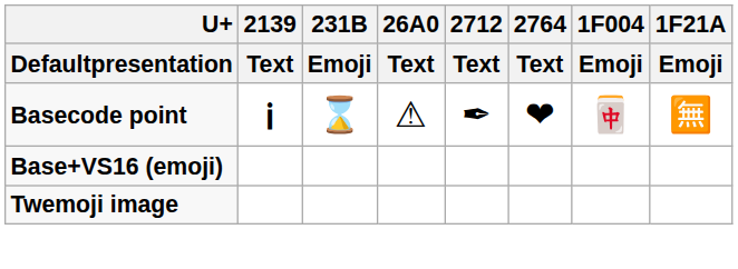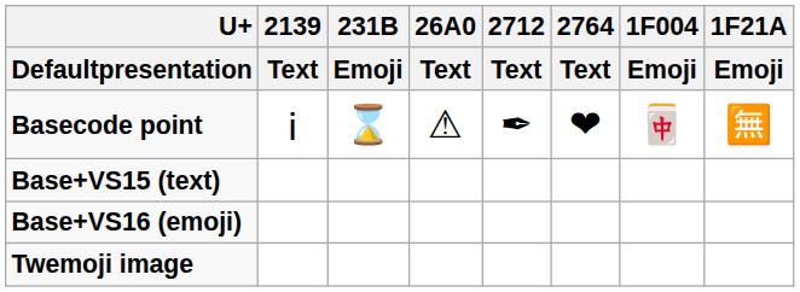 <table class="wikitable nounderlines" style="border-collapse:collapse;background:#FFFFFF;font-size:150%;text-align:center">
 <tr style="background:#F8F8F8;font-size: 67%">
 <th scope="col" style="text-align:right">U+</th>
 <th>2139</th>
 <th>231B</th>
 <th>26A0</th>
 <th>2712</th>
 <th>2764</th>
 <th>1F004</th>
 <th>1F21A</th>
 </tr>
 <tr style="background:#F8F8F8;font-size: 67%">
 <th scope="col" style="text-align:left">Defaultpresentation</th>
 <th>Text</th>
 <th>Emoji</th>
 <th>Text</th>
 <th>Text</th>
 <th>Text</th>
 <th>Emoji</th>
 <th>Emoji</th>
 </tr>
 <tr>
 <th scope="col" style="background:#F8F8F8;font-size: 67%;text-align:left">Basecode point</th>
-<td><strong>ℹ</strong></td>
+<td>ℹ</td>
 <td>⌛</td>
 <td>⚠</td>
 <td>✒</td>
 <td>❤</td>
 <td>🀄</td>
 <td>🈚</td>
+</tr>
+<tr>
+<th scope="col" style="background:#F8F8F8;font-size: 67%;text-align:left">Base+VS15 (text)</th>
+<td></td>
+<td></td>
+<td></td>
+<td></td>
+<td></td>
+<td></td>
+<td></td>
 </tr>
 <tr>
 <th scope="col" style="background:#F8F8F8;font-size: 67%;text-align:left">Base+VS16 (emoji)</th>
 <td></td>
 <td></td>
 <td></td>
 <td></td>
 <td></td>
 <td></td>
 <td></td>
 </tr>
 <tr>
 <th scope="col" style="background:#F8F8F8;font-size: 67%;text-align:left">Twemoji image</th>
 <td></td>
 <td></td>
 <td></td>
 <td></td>
 <td></td>
 <td></td>
 <td></td>
 </tr>
 </table>
